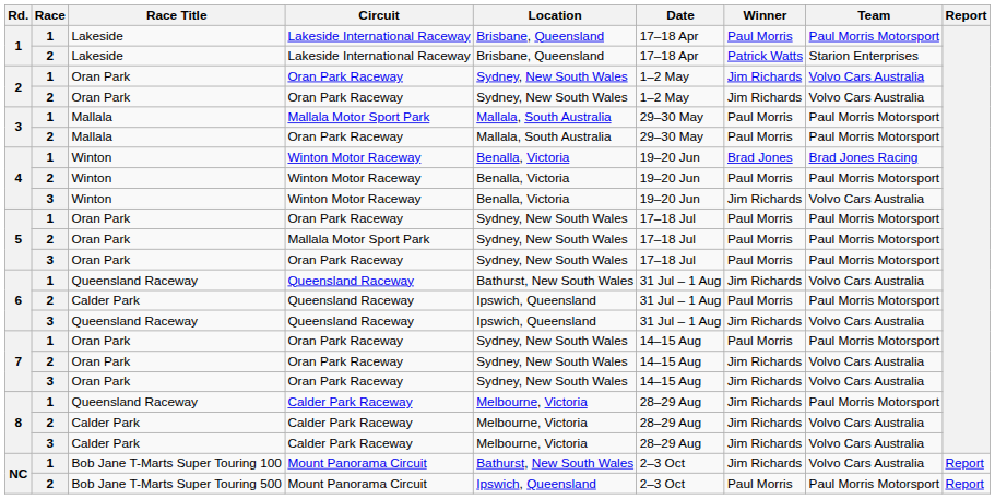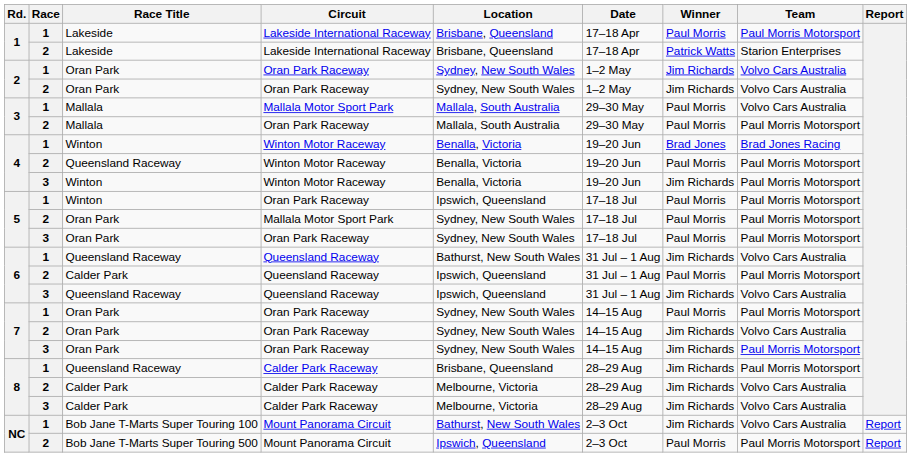 <table class="wikitable" style="font-size: 90%">
 <tr>
 <th>Rd.</th>
 <th>Race</th>
 <th>Race Title</th>
 <th>Circuit</th>
 <th>Location</th>
 <th>Date</th>
 <th>Winner</th>
 <th>Team</th>
 <th>Report</th>
 </tr>
 <tr>
 <th rowspan=2>1</th>
 <th>1</th>
 <td> Lakeside</td>
 <td><a href='#'>Lakeside International Raceway</a></td>
 <td><a href='#'>Brisbane</a>, <a href='#'>Queensland</a></td>
 <td>17–18 Apr</td>
 <td><a href='#'>Paul Morris</a></td>
 <td><a href='#'>Paul Morris Motorsport</a></td>
 <th rowspan=21></th>
 </tr>
 <tr>
 <th>2</th>
 <td> Lakeside</td>
 <td>Lakeside International Raceway</td>
 <td>Brisbane, Queensland</td>
 <td>17–18 Apr</td>
 <td><a href='#'>Patrick Watts</a></td>
 <td>Starion Enterprises</td>
 </tr>
 <tr>
 <th rowspan=2>2</th>
 <th>1</th>
 <td> Oran Park</td>
 <td><a href='#'>Oran Park Raceway</a></td>
 <td><a href='#'>Sydney</a>, <a href='#'>New South Wales</a></td>
 <td>1–2 May</td>
 <td><a href='#'>Jim Richards</a></td>
 <td><a href='#'>Volvo Cars Australia</a></td>
 </tr>
 <tr>
 <th>2</th>
 <td> Oran Park</td>
 <td>Oran Park Raceway</td>
 <td>Sydney, New South Wales</td>
 <td>1–2 May</td>
 <td>Jim Richards</td>
 <td>Volvo Cars Australia</td>
 </tr>
 <tr>
 <th rowspan=2>3</th>
 <th>1</th>
 <td> Mallala</td>
 <td><a href='#'>Mallala Motor Sport Park</a></td>
 <td><a href='#'>Mallala</a>, <a href='#'>South Australia</a></td>
 <td>29–30 May</td>
 <td>Paul Morris</td>
-<td>Paul Morris Motorsport</td>
+<td>Volvo Cars Australia</td>
 </tr>
 <tr>
 <th>2</th>
 <td> Mallala</td>
 <td>Oran Park Raceway</td>
 <td>Mallala, South Australia</td>
 <td>29–30 May</td>
 <td>Paul Morris</td>
 <td>Paul Morris Motorsport</td>
 </tr>
 <tr>
 <th rowspan=3>4</th>
 <th>1</th>
 <td> Winton</td>
 <td><a href='#'>Winton Motor Raceway</a></td>
 <td><a href='#'>Benalla</a>, <a href='#'>Victoria</a></td>
 <td>19–20 Jun</td>
 <td><a href='#'>Brad Jones</a></td>
 <td><a href='#'>Brad Jones Racing</a></td>
 </tr>
 <tr>
 <th>2</th>
-<td> Winton</td>
+<td> Queensland Raceway</td>
 <td>Winton Motor Raceway</td>
 <td>Benalla, Victoria</td>
 <td>19–20 Jun</td>
 <td>Paul Morris</td>
 <td>Paul Morris Motorsport</td>
 </tr>
 <tr>
 <th>3</th>
 <td> Winton</td>
 <td>Winton Motor Raceway</td>
 <td>Benalla, Victoria</td>
 <td>19–20 Jun</td>
 <td>Jim Richards</td>
-<td>Volvo Cars Australia</td>
+<td>Paul Morris Motorsport</td>
 </tr>
 <tr>
 <th rowspan=3>5</th>
 <th>1</th>
-<td> Oran Park</td>
+<td> Winton</td>
 <td>Oran Park Raceway</td>
-<td>Sydney, New South Wales</td>
+<td>Ipswich, Queensland</td>
 <td>17–18 Jul</td>
 <td>Paul Morris</td>
 <td>Paul Morris Motorsport</td>
 </tr>
 <tr>
 <th>2</th>
 <td> Oran Park</td>
 <td>Mallala Motor Sport Park</td>
 <td>Sydney, New South Wales</td>
 <td>17–18 Jul</td>
 <td>Paul Morris</td>
 <td>Paul Morris Motorsport</td>
 </tr>
 <tr>
 <th>3</th>
 <td> Oran Park</td>
 <td>Oran Park Raceway</td>
 <td>Sydney, New South Wales</td>
 <td>17–18 Jul</td>
 <td>Paul Morris</td>
 <td>Paul Morris Motorsport</td>
 </tr>
 <tr>
 <th rowspan=3>6</th>
 <th>1</th>
 <td> Queensland Raceway</td>
 <td><a href='#'>Queensland Raceway</a></td>
 <td>Bathurst, New South Wales</td>
 <td>31 Jul – 1 Aug</td>
 <td>Jim Richards</td>
 <td>Volvo Cars Australia</td>
 </tr>
 <tr>
 <th>2</th>
 <td> Calder Park</td>
 <td>Queensland Raceway</td>
 <td>Ipswich, Queensland</td>
 <td>31 Jul – 1 Aug</td>
 <td>Paul Morris</td>
 <td>Paul Morris Motorsport</td>
 </tr>
 <tr>
 <th>3</th>
 <td> Queensland Raceway</td>
 <td>Queensland Raceway</td>
 <td>Ipswich, Queensland</td>
 <td>31 Jul – 1 Aug</td>
 <td>Jim Richards</td>
 <td>Volvo Cars Australia</td>
 </tr>
 <tr>
 <th rowspan=3>7</th>
 <th>1</th>
 <td> Oran Park</td>
 <td>Oran Park Raceway</td>
 <td>Sydney, New South Wales</td>
 <td>14–15 Aug</td>
 <td>Paul Morris</td>
 <td>Paul Morris Motorsport</td>
 </tr>
 <tr>
 <th>2</th>
 <td> Oran Park</td>
 <td>Oran Park Raceway</td>
 <td>Sydney, New South Wales</td>
 <td>14–15 Aug</td>
 <td>Jim Richards</td>
 <td>Volvo Cars Australia</td>
 </tr>
 <tr>
 <th>3</th>
 <td> Oran Park</td>
 <td>Oran Park Raceway</td>
 <td>Sydney, New South Wales</td>
 <td>14–15 Aug</td>
 <td>Jim Richards</td>
-<td>Volvo Cars Australia</td>
+<td><a href='#'>Paul Morris Motorsport</a></td>
 </tr>
 <tr>
 <th rowspan=3>8</th>
 <th>1</th>
 <td> Queensland Raceway</td>
 <td><a href='#'>Calder Park Raceway</a></td>
-<td><a href='#'>Melbourne</a>, <a href='#'>Victoria</a></td>
+<td>Brisbane, Queensland</td>
 <td>28–29 Aug</td>
 <td>Jim Richards</td>
 <td>Paul Morris Motorsport</td>
 </tr>
 <tr>
 <th>2</th>
 <td> Calder Park</td>
 <td>Calder Park Raceway</td>
 <td>Melbourne, Victoria</td>
 <td>28–29 Aug</td>
 <td>Jim Richards</td>
 <td>Volvo Cars Australia</td>
 </tr>
 <tr>
 <th>3</th>
 <td> Calder Park</td>
 <td>Calder Park Raceway</td>
 <td>Melbourne, Victoria</td>
 <td>28–29 Aug</td>
 <td>Jim Richards</td>
 <td>Volvo Cars Australia</td>
 </tr>
 <tr>
 <th rowspan=2>NC</th>
 <th>1</th>
 <td> Bob Jane T-Marts Super Touring 100</td>
 <td><a href='#'>Mount Panorama Circuit</a></td>
 <td><a href='#'>Bathurst</a>, <a href='#'>New South Wales</a></td>
 <td>2–3 Oct</td>
 <td>Jim Richards</td>
 <td>Volvo Cars Australia</td>
 <td><a href='#'>Report</a></td>
 </tr>
 <tr>
 <th>2</th>
 <td> Bob Jane T-Marts Super Touring 500</td>
 <td>Mount Panorama Circuit</td>
 <td><a href='#'>Ipswich</a>, <a href='#'>Queensland</a></td>
 <td>2–3 Oct</td>
 <td>Paul Morris</td>
 <td>Paul Morris Motorsport</td>
 <td><a href='#'>Report</a></td>
 </tr>
 </table>
